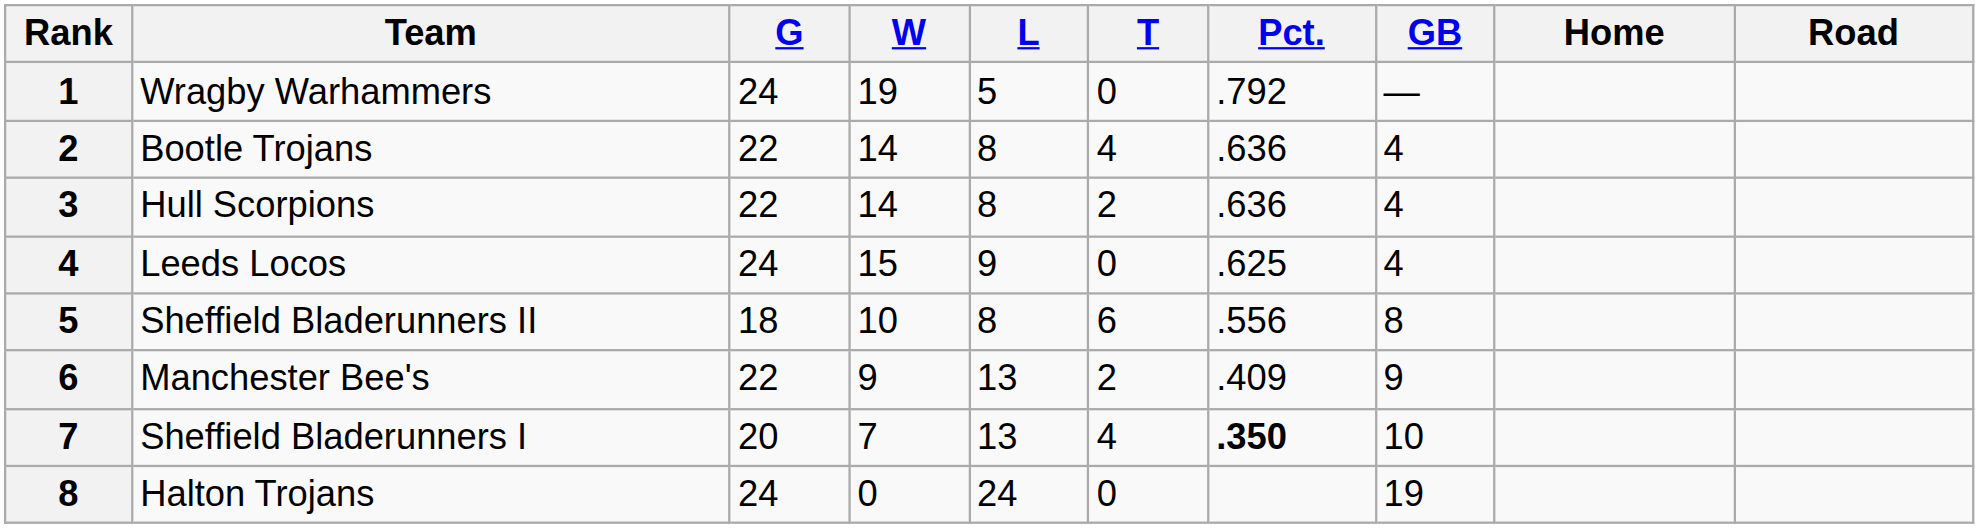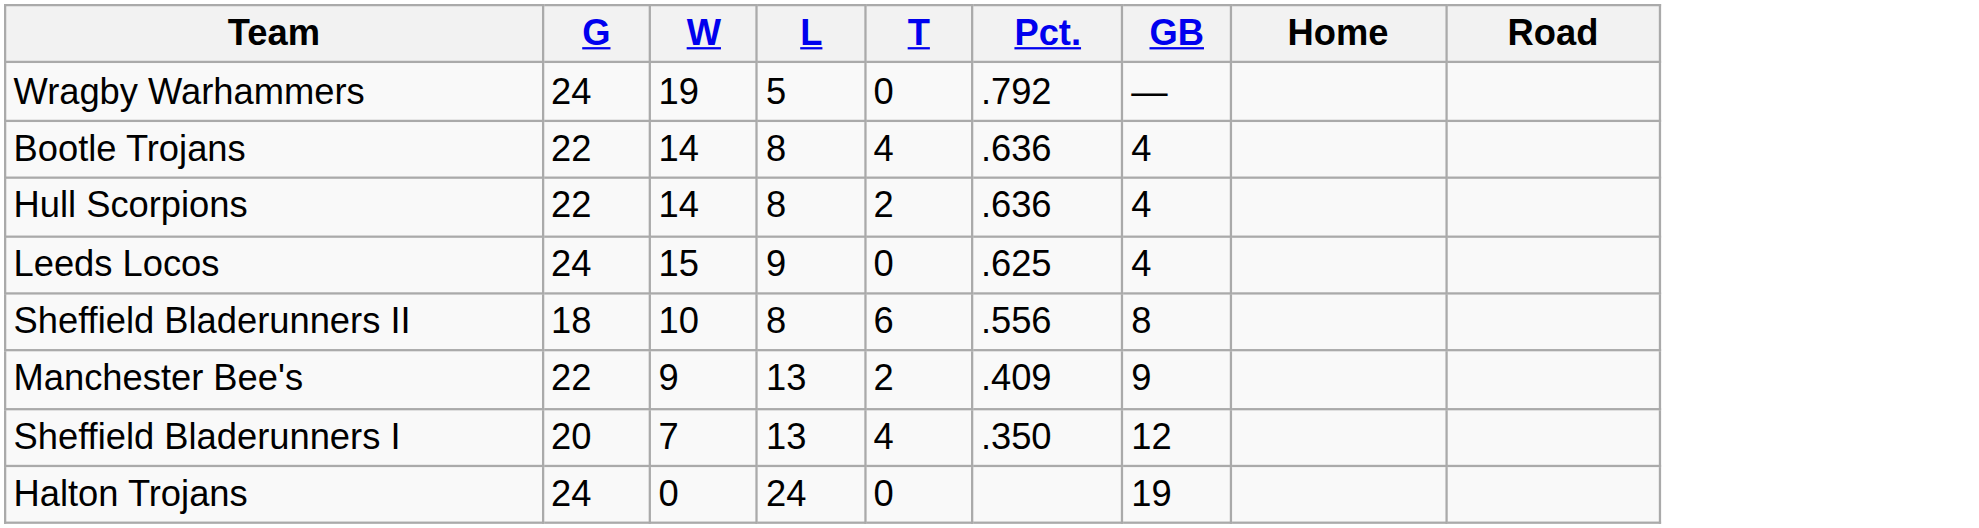 <table class="wikitable">
 <tr>
-<th scope="col" width="5%">Rank</th>
 <th scope="col" width="25%">Team</th>
 <th scope="col" width="5%"><a href='#'>G</a></th>
 <th scope="col" width="5%"><a href='#'>W</a></th>
 <th scope="col" width="5%"><a href='#'>L</a></th>
 <th scope="col" width="5%"><a href='#'>T</a></th>
 <th scope="col" width="7%"><a href='#'>Pct.</a></th>
 <th scope="col" width="5%"><a href='#'>GB</a></th>
 <th scope="col" width="10%">Home</th>
 <th scope="col" width="10%">Road</th>
 </tr>
 <tr>
-<th>1</th>
 <td style="text-align:left;">Wragby Warhammers</td>
 <td>24</td>
 <td>19</td>
 <td>5</td>
 <td>0</td>
 <td>.792</td>
 <td>—</td>
 <td></td>
 <td></td>
 </tr>
 <tr>
-<th>2</th>
 <td>Bootle Trojans</td>
 <td>22</td>
 <td>14</td>
 <td>8</td>
 <td>4</td>
 <td>.636</td>
 <td>4</td>
 <td></td>
 <td></td>
 </tr>
 <tr>
-<th>3</th>
 <td rowspan="1" style="text-align:left;">Hull Scorpions</td>
 <td>22</td>
 <td>14</td>
 <td>8</td>
 <td>2</td>
 <td>.636</td>
 <td>4</td>
 <td></td>
 <td></td>
 </tr>
 <tr>
-<th>4</th>
 <td rowspan="1" style="text-align:left;">Leeds Locos</td>
 <td>24</td>
 <td>15</td>
 <td>9</td>
 <td>0</td>
 <td>.625</td>
 <td>4</td>
 <td></td>
 <td></td>
 </tr>
 <tr>
-<th>5</th>
 <td style="text-align:left;">Sheffield Bladerunners II</td>
 <td>18</td>
 <td>10</td>
 <td>8</td>
 <td>6</td>
 <td>.556</td>
 <td>8</td>
 <td></td>
 <td></td>
 </tr>
 <tr>
-<th>6</th>
 <td style="text-align:left;">Manchester Bee's</td>
 <td>22</td>
 <td>9</td>
 <td>13</td>
 <td>2</td>
 <td>.409</td>
 <td>9</td>
 <td></td>
 <td></td>
 </tr>
 <tr>
-<th>7</th>
 <td>Sheffield Bladerunners I</td>
 <td>20</td>
 <td>7</td>
 <td>13</td>
 <td>4</td>
-<td><strong>.350</strong></td>
-<td>10</td>
+<td>.350</td>
+<td>12</td>
 <td></td>
 <td></td>
 </tr>
 <tr>
-<th>8</th>
 <td style="text-align:left;">Halton Trojans</td>
 <td>24</td>
 <td>0</td>
 <td>24</td>
 <td>0</td>
 <td></td>
 <td>19</td>
 <td></td>
 <td></td>
 </tr>
 </table>
